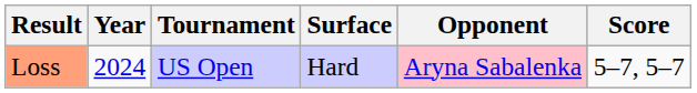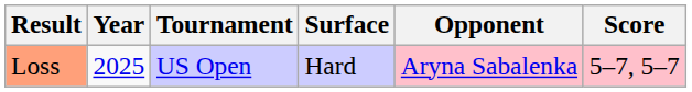 <table class="sortable wikitable">
 <tr>
 <th>Result</th>
 <th>Year</th>
 <th>Tournament</th>
 <th>Surface</th>
 <th>Opponent</th>
 <th class=unsortable>Score</th>
 </tr>
 <tr>
 <td bgcolor=FFA07A>Loss</td>
-<td><a href='#'>2024</a></td>
+<td><a href='#'>2025</a></td>
 <td bgcolor=ccccff><a href='#'>US Open</a></td>
 <td bgcolor=ccccff>Hard</td>
 <td style="background: pink;"> <a href='#'>Aryna Sabalenka</a></td>
-<td>5–7, 5–7</td>
+<td style="background: pink;">5–7, 5–7</td>
 </tr>
 </table>
